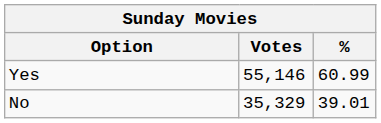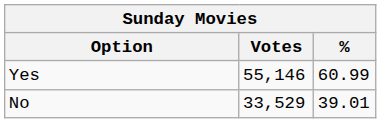 <table class="wikitable">
 <tr>
 <th colspan="3">Sunday Movies</th>
 </tr>
 <tr>
 <th style="width: 170px">Option</th>
 <th style="width: 50px">Votes</th>
 <th style="width: 40px">%</th>
 </tr>
 <tr>
 <td>Yes</td>
 <td>55,146</td>
 <td>60.99</td>
 </tr>
 <tr>
 <td>No</td>
-<td>35,329</td>
+<td>33,529</td>
 <td>39.01</td>
 </tr>
 </table>
